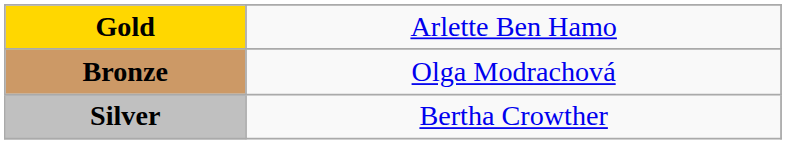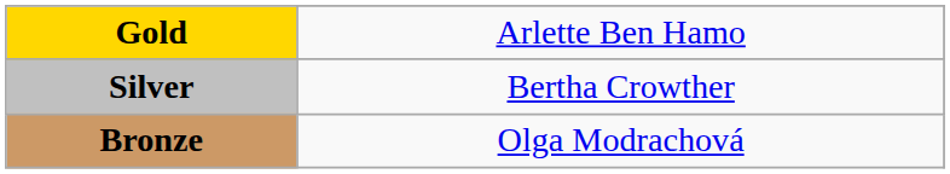 <table class="wikitable" style="text-align:center; " width="35%">
 <tr>
 <td bgcolor="gold"><strong>Gold</strong></td>
 <td><a href='#'>Arlette Ben Hamo</a><br>  <small><em></em></small></td>
 </tr>
 <tr>
+<td bgcolor="silver"><strong>Silver</strong></td>
+<td><a href='#'>Bertha Crowther</a><br>  <small><em></em></small></td>
+</tr>
+<tr>
 <td bgcolor="CC9966"><strong>Bronze</strong></td>
 <td><a href='#'>Olga Modrachová</a><br>  <small><em></em></small></td>
 </tr>
-<tr>
-<td bgcolor="silver"><strong>Silver</strong></td>
-<td><a href='#'>Bertha Crowther</a><br>  <small><em></em></small></td>
-</tr>
 </table>
